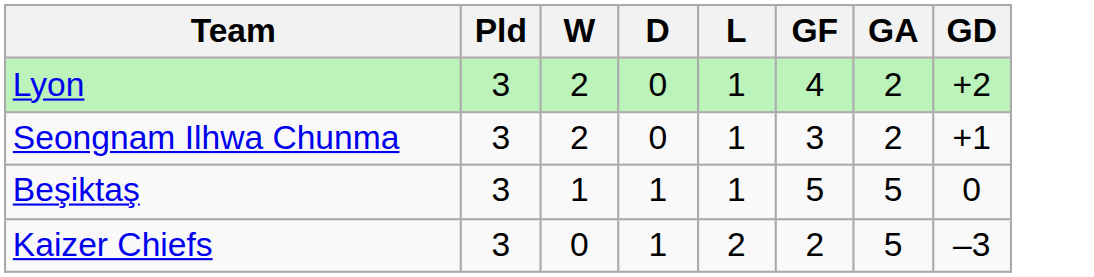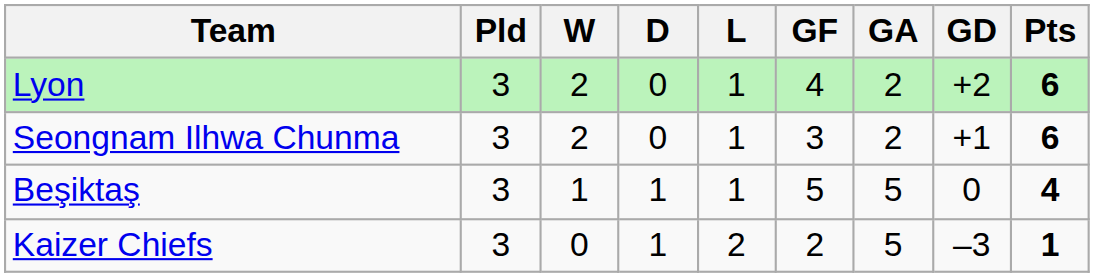 <table class="wikitable" style="text-align:center;">
 <tr>
 <th width=210>Team</th>
 <th width=30>Pld</th>
 <th width=30>W</th>
 <th width=30>D</th>
 <th width=30>L</th>
 <th width=30>GF</th>
 <th width=30>GA</th>
 <th width=30>GD</th>
+<th width=30>Pts</th>
 </tr>
 <tr bgcolor=#bbf3bb>
 <td style="text-align:left;"> <a href='#'>Lyon</a></td>
 <td>3</td>
 <td>2</td>
 <td>0</td>
 <td>1</td>
 <td>4</td>
 <td>2</td>
 <td>+2</td>
+<td><strong>6</strong></td>
 </tr>
 <tr>
 <td style="text-align:left;"> <a href='#'>Seongnam Ilhwa Chunma</a></td>
 <td>3</td>
 <td>2</td>
 <td>0</td>
 <td>1</td>
 <td>3</td>
 <td>2</td>
 <td>+1</td>
+<td><strong>6</strong></td>
 </tr>
 <tr>
 <td style="text-align:left;"> <a href='#'>Beşiktaş</a></td>
 <td>3</td>
 <td>1</td>
 <td>1</td>
 <td>1</td>
 <td>5</td>
 <td>5</td>
 <td>0</td>
+<td><strong>4</strong></td>
 </tr>
 <tr>
 <td style="text-align:left;"> <a href='#'>Kaizer Chiefs</a></td>
 <td>3</td>
 <td>0</td>
 <td>1</td>
 <td>2</td>
 <td>2</td>
 <td>5</td>
 <td>–3</td>
+<td><strong>1</strong></td>
 </tr>
 </table>
